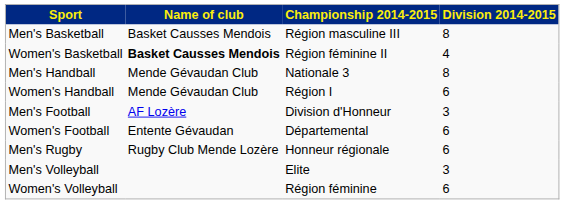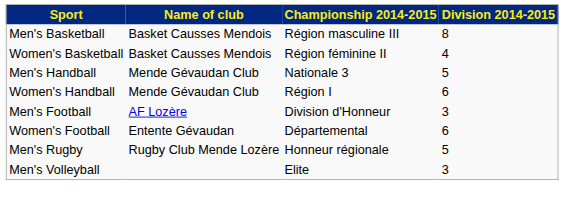 <table cellpadding="3" style="font-size:90%; background-color:#F9F9F9; border:solid 1px #AAAAAA; border-collapse:collapse; margin:0 auto;" cellspacing="1" border="0">
 <tr style="color:#FBEE0C; background:#002883;">
 <th scope=col>Sport</th>
 <th scope=col>Name of club</th>
 <th scope=col>Championship 2014-2015</th>
 <th scope=col>Division 2014-2015</th>
 </tr>
 <tr>
 <td>Men's Basketball</td>
 <td>Basket Causses Mendois</td>
 <td>Région masculine III</td>
 <td>8</td>
 </tr>
 <tr>
 <td>Women's Basketball</td>
-<td><strong>Basket Causses Mendois</strong></td>
+<td>Basket Causses Mendois</td>
 <td>Région féminine II</td>
 <td>4</td>
 </tr>
 <tr>
 <td>Men's Handball</td>
 <td>Mende Gévaudan Club</td>
 <td>Nationale 3</td>
-<td>8</td>
+<td>5</td>
 </tr>
 <tr>
 <td>Women's Handball</td>
 <td>Mende Gévaudan Club</td>
 <td>Région I</td>
 <td>6</td>
 </tr>
 <tr>
 <td>Men's Football</td>
 <td><a href='#'>AF Lozère</a></td>
 <td>Division d'Honneur</td>
 <td>3</td>
 </tr>
 <tr>
 <td>Women's Football</td>
 <td>Entente Gévaudan</td>
 <td>Départemental</td>
 <td>6</td>
 </tr>
 <tr>
 <td>Men's Rugby</td>
 <td>Rugby Club Mende Lozère</td>
 <td>Honneur régionale</td>
-<td>6</td>
+<td>5</td>
 </tr>
 <tr>
 <td>Men's Volleyball</td>
 <td></td>
 <td>Elite</td>
 <td>3</td>
 </tr>
-<tr>
-<td>Women's Volleyball</td>
-<td></td>
-<td>Région féminine</td>
-<td>6</td>
-</tr>
 </table>
